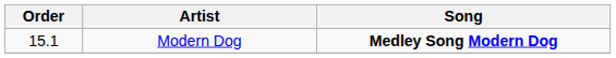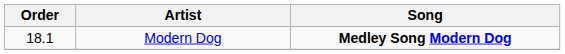 <table class="wikitable" style="text-align:center; width:50%;">
 <tr>
 <th scope="col" style="width:05%;">Order</th>
 <th scope="col" style="width:20%;">Artist</th>
 <th scope="col" style="width:25%;">Song</th>
 </tr>
 <tr>
-<td>15.1</td>
+<td>18.1</td>
 <td><a href='#'>Modern Dog</a></td>
 <td><strong>Medley Song <a href='#'>Modern Dog</a></strong></td>
 </tr>
 <tr>
 </tr>
 </table>
